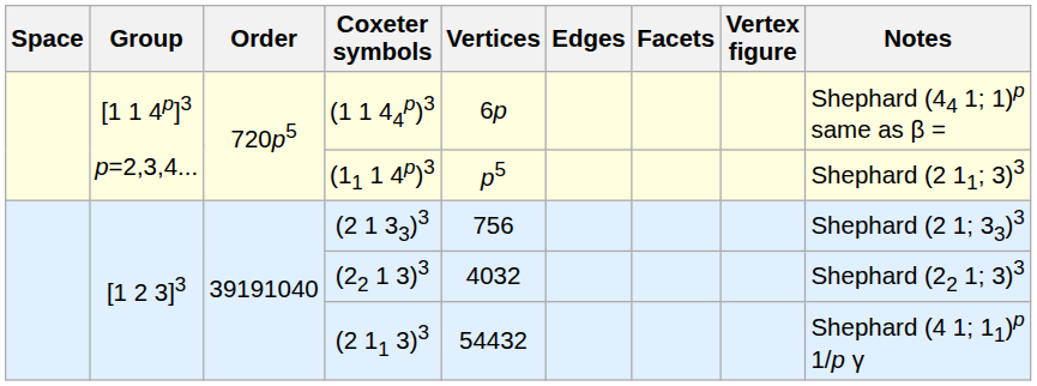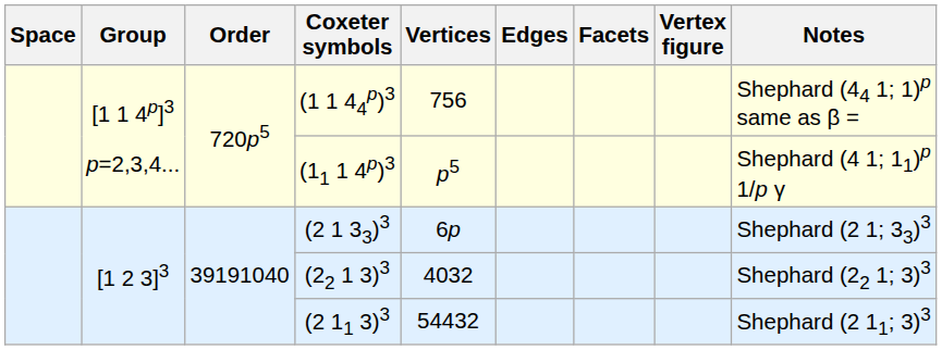 <table class="wikitable sortable">
 <tr>
 <th>Space</th>
 <th>Group</th>
 <th>Order</th>
 <th>Coxeter<br>symbols</th>
 <th>Vertices</th>
 <th>Edges</th>
 <th>Facets</th>
 <th>Vertex<br>figure</th>
 <th>Notes</th>
 </tr>
 <tr align=center BGCOLOR="#ffffe0">
 <td rowspan=2></td>
 <td rowspan=2>[1 1 4<sup><em>p</em></sup>]<sup>3</sup><br><br><em>p</em>=2,3,4...</td>
 <td rowspan=2>720<em>p</em><sup>5</sup></td>
 <td>(1 1 4<sub>4</sub><sup><em>p</em></sup>)<sup>3</sup><br></td>
-<td>6<em>p</em></td>
+<td>756</td>
 <td></td>
 <td></td>
 <td></td>
 <td align=left>Shephard (4<sub>4</sub> 1; 1)<sup><em>p</em></sup><br>same as β = </td>
 </tr>
 <tr align=center BGCOLOR="#ffffe0">
 <td>(1<sub>1</sub> 1 4<sup><em>p</em></sup>)<sup>3</sup><br></td>
 <td><em>p</em><sup>5</sup></td>
 <td></td>
 <td><br></td>
 <td></td>
-<td align=left>Shephard (2 1<sub>1</sub>; 3)<sup>3</sup></td>
+<td align=left>Shephard (4 1; 1<sub>1</sub>)<sup><em>p</em></sup><br>1/<em>p</em> γ</td>
 </tr>
 <tr align=center BGCOLOR="#e0f0ff">
 <td rowspan=3></td>
 <td rowspan=3>[1 2 3]<sup>3</sup><br></td>
 <td rowspan=3>39191040</td>
 <td>(2 1 3<sub>3</sub>)<sup>3</sup><br></td>
-<td>756</td>
+<td>6<em>p</em></td>
 <td></td>
 <td><br></td>
 <td></td>
 <td align=left>Shephard (2 1; 3<sub>3</sub>)<sup>3</sup></td>
 </tr>
 <tr align=center BGCOLOR="#e0f0ff">
 <td>(2<sub>2</sub> 1 3)<sup>3</sup><br></td>
 <td>4032</td>
 <td></td>
 <td><br></td>
 <td></td>
 <td align=left>Shephard (2<sub>2</sub> 1; 3)<sup>3</sup></td>
 </tr>
 <tr align=center BGCOLOR="#e0f0ff">
 <td>(2 1<sub>1</sub> 3)<sup>3</sup><br></td>
 <td>54432</td>
 <td></td>
 <td><br></td>
 <td></td>
-<td align=left>Shephard (4 1; 1<sub>1</sub>)<sup><em>p</em></sup><br>1/<em>p</em> γ</td>
+<td align=left>Shephard (2 1<sub>1</sub>; 3)<sup>3</sup></td>
 </tr>
 </table>
